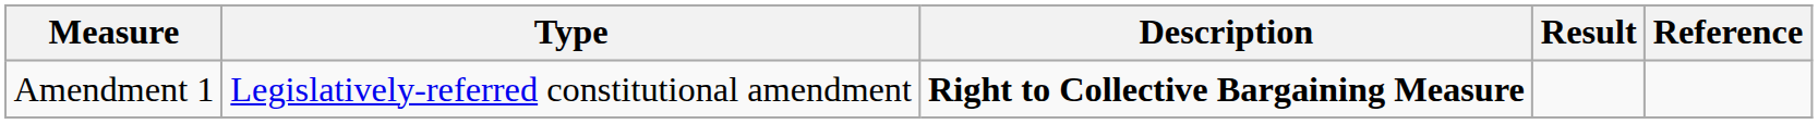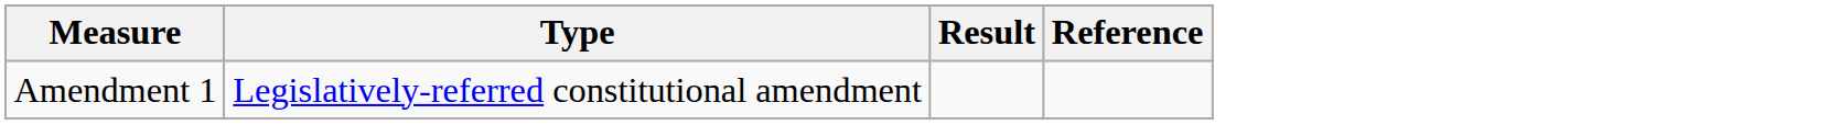 <table class="wikitable">
 <tr>
 <th>Measure</th>
 <th>Type</th>
-<th>Description</th>
 <th>Result</th>
 <th>Reference</th>
 </tr>
 <tr>
 <td>Amendment 1</td>
 <td><a href='#'>Legislatively-referred</a> constitutional amendment</td>
-<td><strong>Right to Collective Bargaining Measure</strong></td>
 <td></td>
 <td></td>
 </tr>
 </table>
